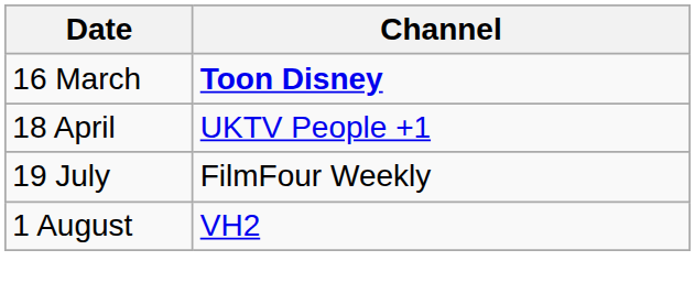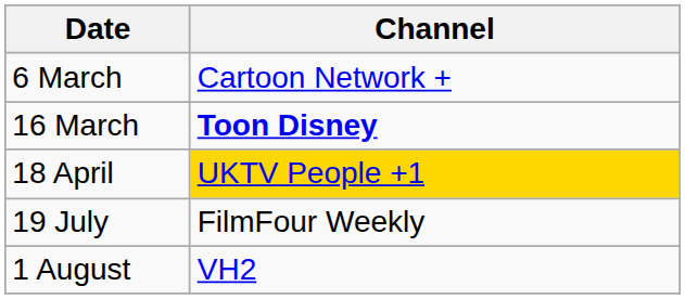 <table class="wikitable">
 <tr>
 <th width=90>Date</th>
 <th width=250>Channel</th>
+</tr>
+<tr>
+<td>6 March</td>
+<td><a href='#'>Cartoon Network +</a></td>
 </tr>
 <tr>
 <td>16 March</td>
 <td><strong><a href='#'>Toon Disney</a></strong></td>
 </tr>
 <tr>
 <td>18 April</td>
-<td><a href='#'>UKTV People +1</a></td>
+<td style="background: gold;"><a href='#'>UKTV People +1</a></td>
 </tr>
 <tr>
 <td>19 July</td>
 <td>FilmFour Weekly</td>
 </tr>
 <tr>
 <td>1 August</td>
 <td><a href='#'>VH2</a></td>
 </tr>
 </table>
